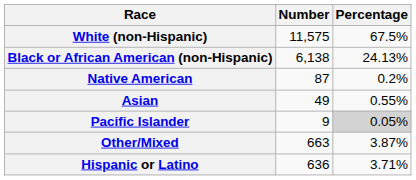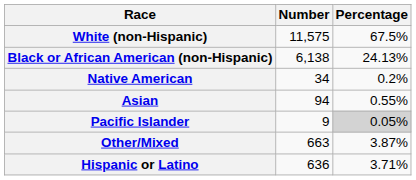 <table class="wikitable" style="text-align:right">
 <tr>
 <th scope="col">Race</th>
 <th scope="col">Number</th>
 <th scope="col">Percentage</th>
 </tr>
 <tr>
 <th scope="row"><a href='#'>White</a> (non-Hispanic)</th>
 <td>11,575</td>
 <td>67.5%</td>
 </tr>
 <tr>
 <th scope="row"><a href='#'>Black or African American</a> (non-Hispanic)</th>
 <td>6,138</td>
 <td>24.13%</td>
 </tr>
 <tr>
 <th scope="row"><a href='#'>Native American</a></th>
-<td>87</td>
+<td>34</td>
 <td>0.2%</td>
 </tr>
 <tr>
 <th scope="row"><a href='#'>Asian</a></th>
-<td>49</td>
+<td>94</td>
 <td>0.55%</td>
 </tr>
 <tr>
 <th scope="row"><a href='#'>Pacific Islander</a></th>
 <td>9</td>
 <td style="background: lightgrey;">0.05%</td>
 </tr>
 <tr>
 <th scope="row"><a href='#'>Other/Mixed</a></th>
 <td>663</td>
 <td>3.87%</td>
 </tr>
 <tr>
 <th scope="row"><a href='#'>Hispanic</a> or <a href='#'>Latino</a></th>
 <td>636</td>
 <td>3.71%</td>
 </tr>
 </table>
